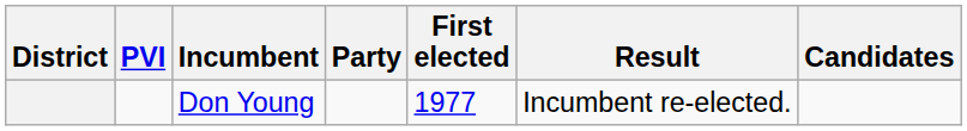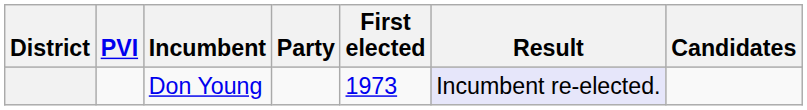 <table class=wikitable>
 <tr valign=bottom>
 <th>District</th>
 <th><a href='#'>PVI</a></th>
 <th>Incumbent</th>
 <th>Party</th>
 <th>First<br>elected</th>
 <th>Result</th>
 <th>Candidates</th>
 </tr>
 <tr>
 <th></th>
 <td></td>
 <td><a href='#'>Don Young</a></td>
 <td></td>
-<td><a href='#'>1977 </a></td>
-<td>Incumbent re-elected.</td>
+<td><a href='#'>1973 </a></td>
+<td style="background: lavender;">Incumbent re-elected.</td>
 <td nowrap></td>
 </tr>
 </table>
